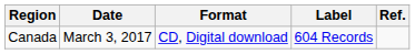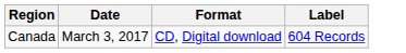 <table class="wikitable">
 <tr>
 <th>Region</th>
 <th>Date</th>
 <th>Format</th>
 <th>Label</th>
-<th>Ref.</th>
 </tr>
 <tr>
 <td>Canada</td>
 <td>March 3, 2017</td>
 <td><a href='#'>CD</a>, <a href='#'>Digital download</a></td>
 <td><a href='#'>604 Records</a></td>
-<td></td>
 </tr>
 </table>
